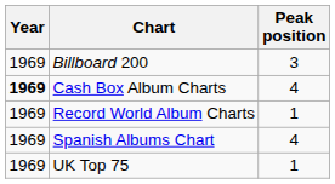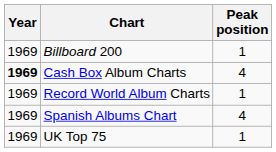 <table class="wikitable">
 <tr>
 <th>Year</th>
 <th>Chart</th>
 <th>Peak<br>position</th>
 </tr>
 <tr>
 <td>1969</td>
 <td><em>Billboard</em> 200</td>
-<td style="text-align:center;">3</td>
+<td style="text-align:center;">1</td>
 </tr>
 <tr>
 <td><strong>1969</strong></td>
 <td><a href='#'>Cash Box</a> Album Charts</td>
 <td style="text-align:center;">4</td>
 </tr>
 <tr>
 <td>1969</td>
 <td><a href='#'>Record World Album</a> Charts</td>
 <td style="text-align:center;">1</td>
 </tr>
 <tr>
 <td>1969</td>
 <td><a href='#'>Spanish Albums Chart</a></td>
 <td style="text-align:center;">4</td>
 </tr>
 <tr>
 <td>1969</td>
 <td>UK Top 75</td>
 <td style="text-align:center;">1</td>
 </tr>
 </table>
